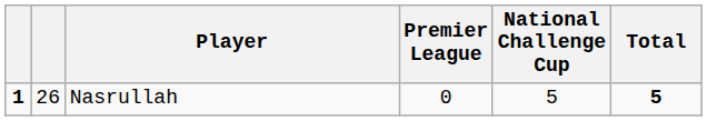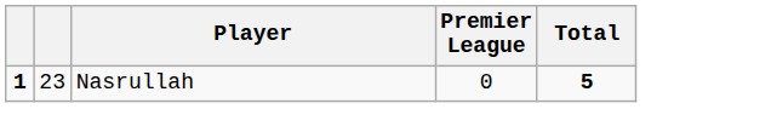 <table class="wikitable sortable" style="font-size: 95%; text-align: center;">
 <tr>
 <th width=10></th>
 <th width=10></th>
 <th width=200>Player</th>
 <th width=50>Premier League</th>
-<th width=50>National Challenge Cup</th>
 <th width=50>Total</th>
 </tr>
 <tr>
 <td><strong>1</strong></td>
-<td>26</td>
+<td>23</td>
 <td align=left> Nasrullah</td>
 <td>0</td>
-<td>5</td>
 <td><strong>5</strong></td>
 </tr>
 </table>
